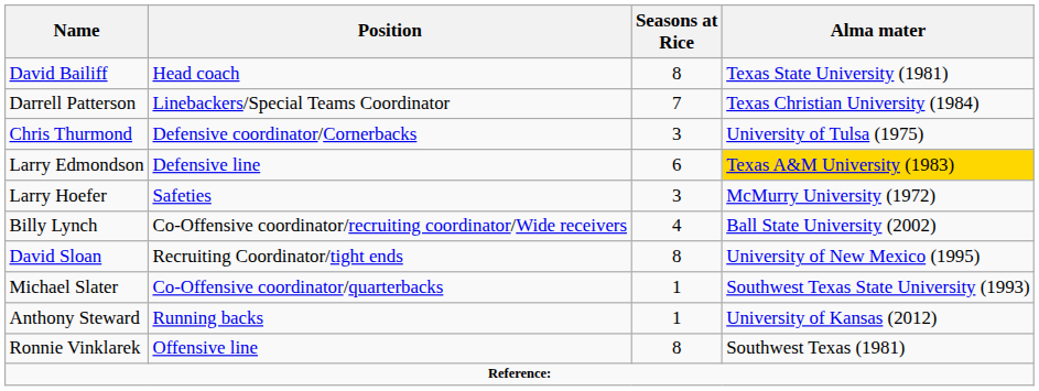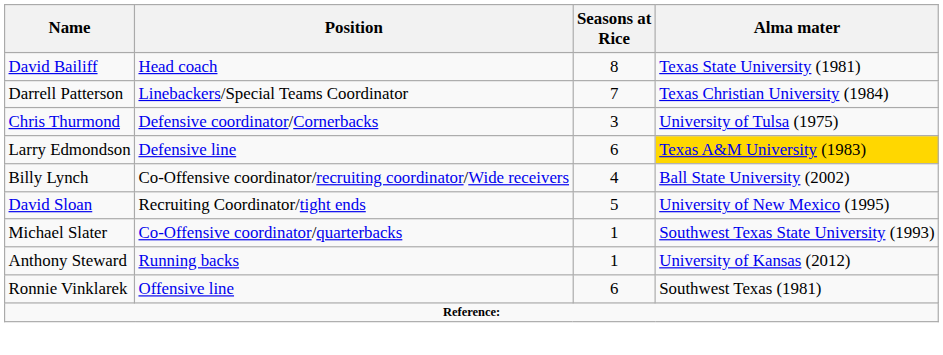 <table class="wikitable" border="1" style="font-size:90%;">
 <tr>
 <th>Name</th>
 <th>Position</th>
 <th>Seasons at<br>Rice</th>
 <th>Alma mater</th>
 </tr>
 <tr>
 <td><a href='#'>David Bailiff</a></td>
 <td><a href='#'>Head coach</a></td>
 <td align=center>8</td>
 <td><a href='#'>Texas State University</a> (1981)</td>
 </tr>
 <tr>
 <td>Darrell Patterson</td>
 <td><a href='#'>Linebackers</a>/Special Teams Coordinator</td>
 <td align=center>7</td>
 <td><a href='#'>Texas Christian University</a> (1984)</td>
 </tr>
 <tr>
 <td><a href='#'>Chris Thurmond</a></td>
 <td><a href='#'>Defensive coordinator</a>/<a href='#'>Cornerbacks</a></td>
 <td align=center>3</td>
 <td><a href='#'>University of Tulsa</a> (1975)</td>
 </tr>
 <tr>
 <td>Larry Edmondson</td>
 <td><a href='#'>Defensive line</a></td>
 <td align=center>6</td>
 <td style="background: gold;"><a href='#'>Texas A&M University</a> (1983)</td>
 </tr>
 <tr>
-<td>Larry Hoefer</td>
-<td><a href='#'>Safeties</a></td>
-<td align=center>3</td>
-<td><a href='#'>McMurry University</a> (1972)</td>
-</tr>
-<tr>
 <td>Billy Lynch</td>
 <td>Co-Offensive coordinator/<a href='#'>recruiting coordinator</a>/<a href='#'>Wide receivers</a></td>
 <td align=center>4</td>
 <td><a href='#'>Ball State University</a> (2002)</td>
 </tr>
 <tr>
 <td><a href='#'>David Sloan</a></td>
 <td>Recruiting Coordinator/<a href='#'>tight ends</a></td>
-<td align=center>8</td>
+<td align=center>5</td>
 <td><a href='#'>University of New Mexico</a> (1995)</td>
 </tr>
 <tr>
 <td>Michael Slater</td>
 <td><a href='#'>Co-Offensive coordinator</a>/<a href='#'>quarterbacks</a></td>
 <td align=center>1</td>
 <td><a href='#'>Southwest Texas State University</a> (1993)</td>
 </tr>
 <tr>
 <td>Anthony Steward</td>
 <td><a href='#'>Running backs</a></td>
 <td align=center>1</td>
 <td><a href='#'>University of Kansas</a> (2012)</td>
 </tr>
 <tr>
 <td>Ronnie Vinklarek</td>
 <td><a href='#'>Offensive line</a></td>
-<td align=center>8</td>
+<td align=center>6</td>
 <td>Southwest Texas (1981)</td>
 </tr>
 <tr>
 <td colspan="4" style="font-size: 8pt" align="center"><strong>Reference:</strong></td>
 </tr>
 </table>
